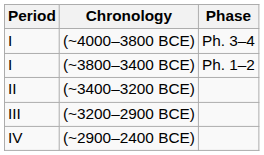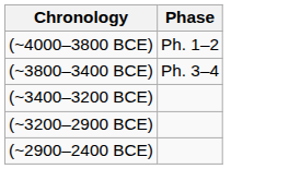 <table class="wikitable">
 <tr>
-<th>Period</th>
 <th>Chronology</th>
 <th>Phase</th>
 </tr>
 <tr>
-<td>I</td>
 <td>(~4000–3800 BCE)</td>
+<td>Ph. 1–2</td>
+</tr>
+<tr>
+<td>(~3800–3400 BCE)</td>
 <td>Ph. 3–4</td>
 </tr>
 <tr>
-<td>I</td>
-<td>(~3800–3400 BCE)</td>
-<td>Ph. 1–2</td>
-</tr>
-<tr>
-<td>II</td>
 <td>(~3400–3200 BCE)</td>
 <td></td>
 </tr>
 <tr>
-<td>III</td>
 <td>(~3200–2900 BCE)</td>
 <td></td>
 </tr>
 <tr>
-<td>IV</td>
 <td>(~2900–2400 BCE)</td>
 <td></td>
 </tr>
 </table>
